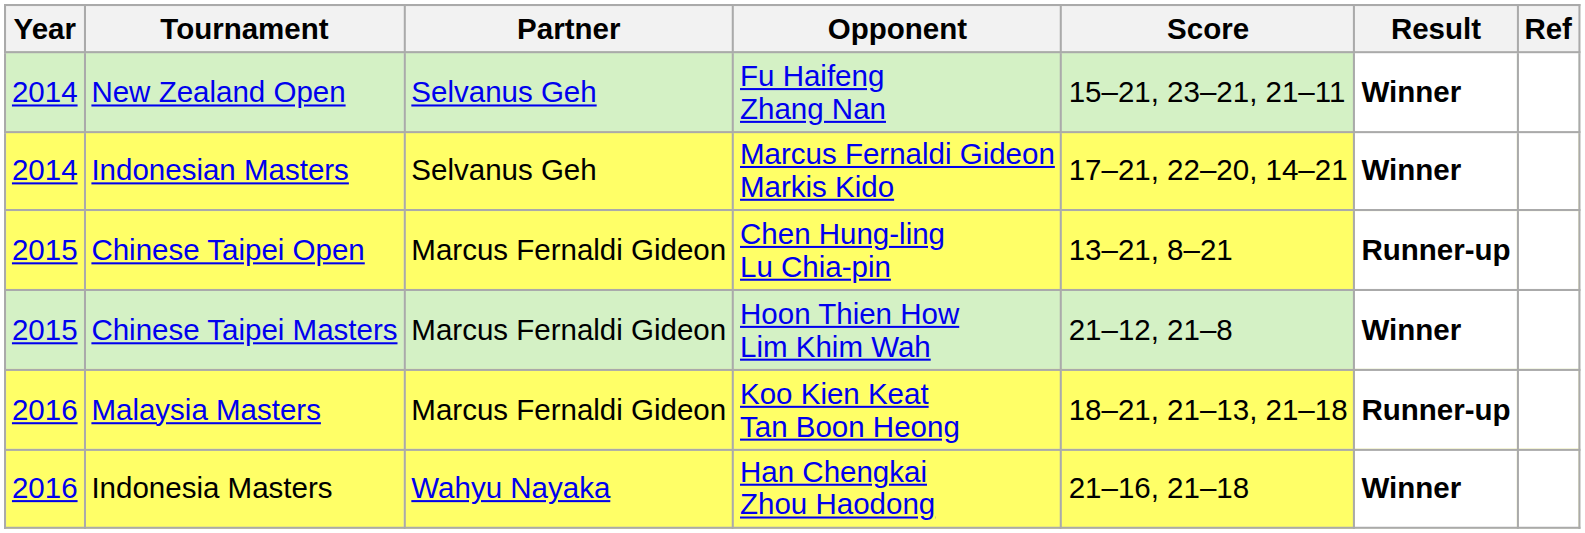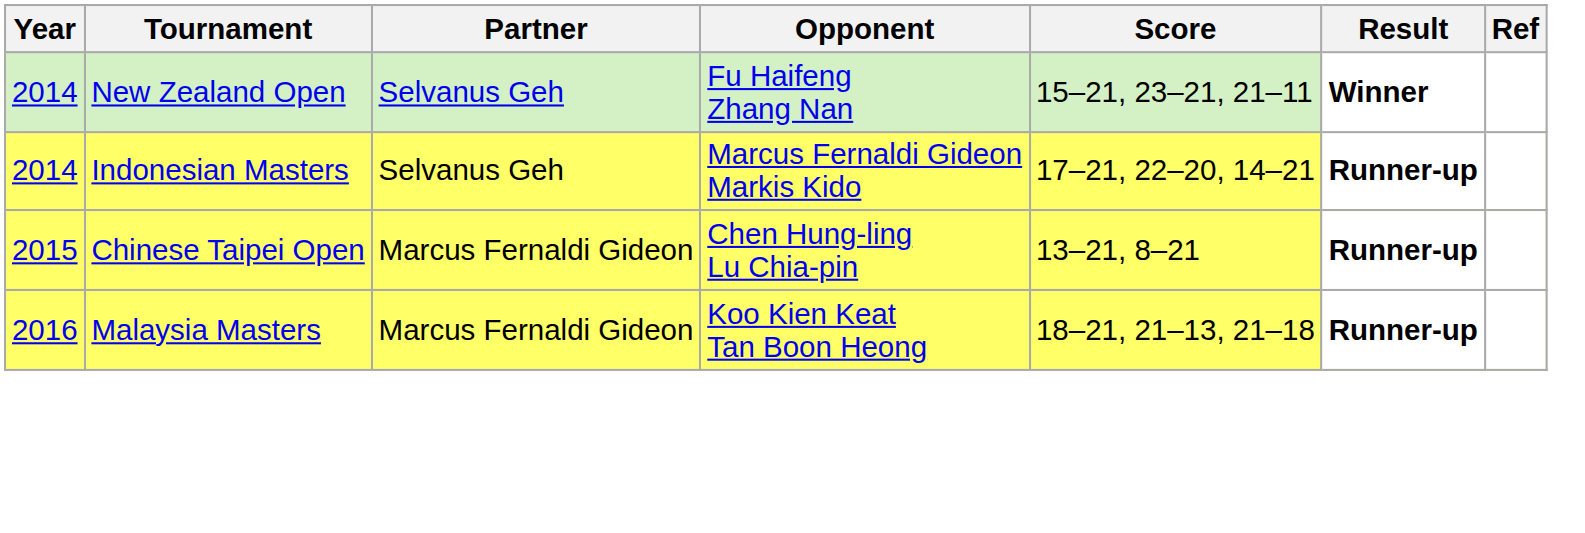 <table class="sortable wikitable" style="font-size: 90%">
 <tr>
 <th>Year</th>
 <th>Tournament</th>
 <th>Partner</th>
 <th>Opponent</th>
 <th>Score</th>
 <th>Result</th>
 <th>Ref</th>
 </tr>
 <tr style="background:#D4F1C5">
 <td align="center"><a href='#'>2014</a></td>
 <td align="left"><a href='#'>New Zealand Open</a></td>
 <td align="left"> <a href='#'>Selvanus Geh</a></td>
 <td align="left"> <a href='#'>Fu Haifeng</a><br> <a href='#'>Zhang Nan</a></td>
 <td align="left">15–21, 23–21, 21–11</td>
 <td style="text-align:left; background:white"> <strong>Winner</strong></td>
 <td style="text-align:center; background:white"></td>
 </tr>
 <tr style="background:#FFFF67">
 <td align="center"><a href='#'>2014</a></td>
 <td align="left"><a href='#'>Indonesian Masters</a></td>
 <td align="left"> Selvanus Geh</td>
 <td align="left"> <a href='#'>Marcus Fernaldi Gideon</a><br> <a href='#'>Markis Kido</a></td>
 <td align="left">17–21, 22–20, 14–21</td>
-<td style="text-align:left; background:white"> <strong>Winner</strong></td>
+<td style="text-align:left; background:white"> <strong>Runner-up</strong></td>
 <td style="text-align:center; background:white"></td>
 </tr>
 <tr style="background:#FFFF67">
 <td align="center"><a href='#'>2015</a></td>
 <td align="left"><a href='#'>Chinese Taipei Open</a></td>
 <td align="left"> Marcus Fernaldi Gideon</td>
 <td align="left"> <a href='#'>Chen Hung-ling</a><br> <a href='#'>Lu Chia-pin</a></td>
 <td align="left">13–21, 8–21</td>
 <td style="text-align:left; background:white"> <strong>Runner-up</strong></td>
 <td style="text-align:center; background:white"></td>
 </tr>
-<tr style="background:#D4F1C5">
-<td align="center"><a href='#'>2015</a></td>
-<td align="left"><a href='#'>Chinese Taipei Masters</a></td>
-<td align="left"> Marcus Fernaldi Gideon</td>
-<td align="left"> <a href='#'>Hoon Thien How</a><br> <a href='#'>Lim Khim Wah</a></td>
-<td align="left">21–12, 21–8</td>
-<td style="text-align:left; background:white"> <strong>Winner</strong></td>
-<td style="text-align:center; background:white"></td>
-</tr>
 <tr style="background:#FFFF67">
 <td align="center"><a href='#'>2016</a></td>
 <td align="left"><a href='#'>Malaysia Masters</a></td>
 <td align="left"> Marcus Fernaldi Gideon</td>
 <td align="left"> <a href='#'>Koo Kien Keat</a><br> <a href='#'>Tan Boon Heong</a></td>
 <td align="left">18–21, 21–13, 21–18</td>
 <td style="text-align:left; background:white"> <strong>Runner-up</strong></td>
 <td style="text-align:center; background:white"></td>
 </tr>
-<tr style="background:#FFFF67">
-<td align="center"><a href='#'>2016</a></td>
-<td align="left">Indonesia Masters</td>
-<td align="left"> <a href='#'>Wahyu Nayaka</a></td>
-<td align="left"> <a href='#'>Han Chengkai</a><br> <a href='#'>Zhou Haodong</a></td>
-<td align="left">21–16, 21–18</td>
-<td style="text-align:left; background:white"> <strong>Winner</strong></td>
-<td style="text-align:center; background:white"></td>
-</tr>
 </table>
